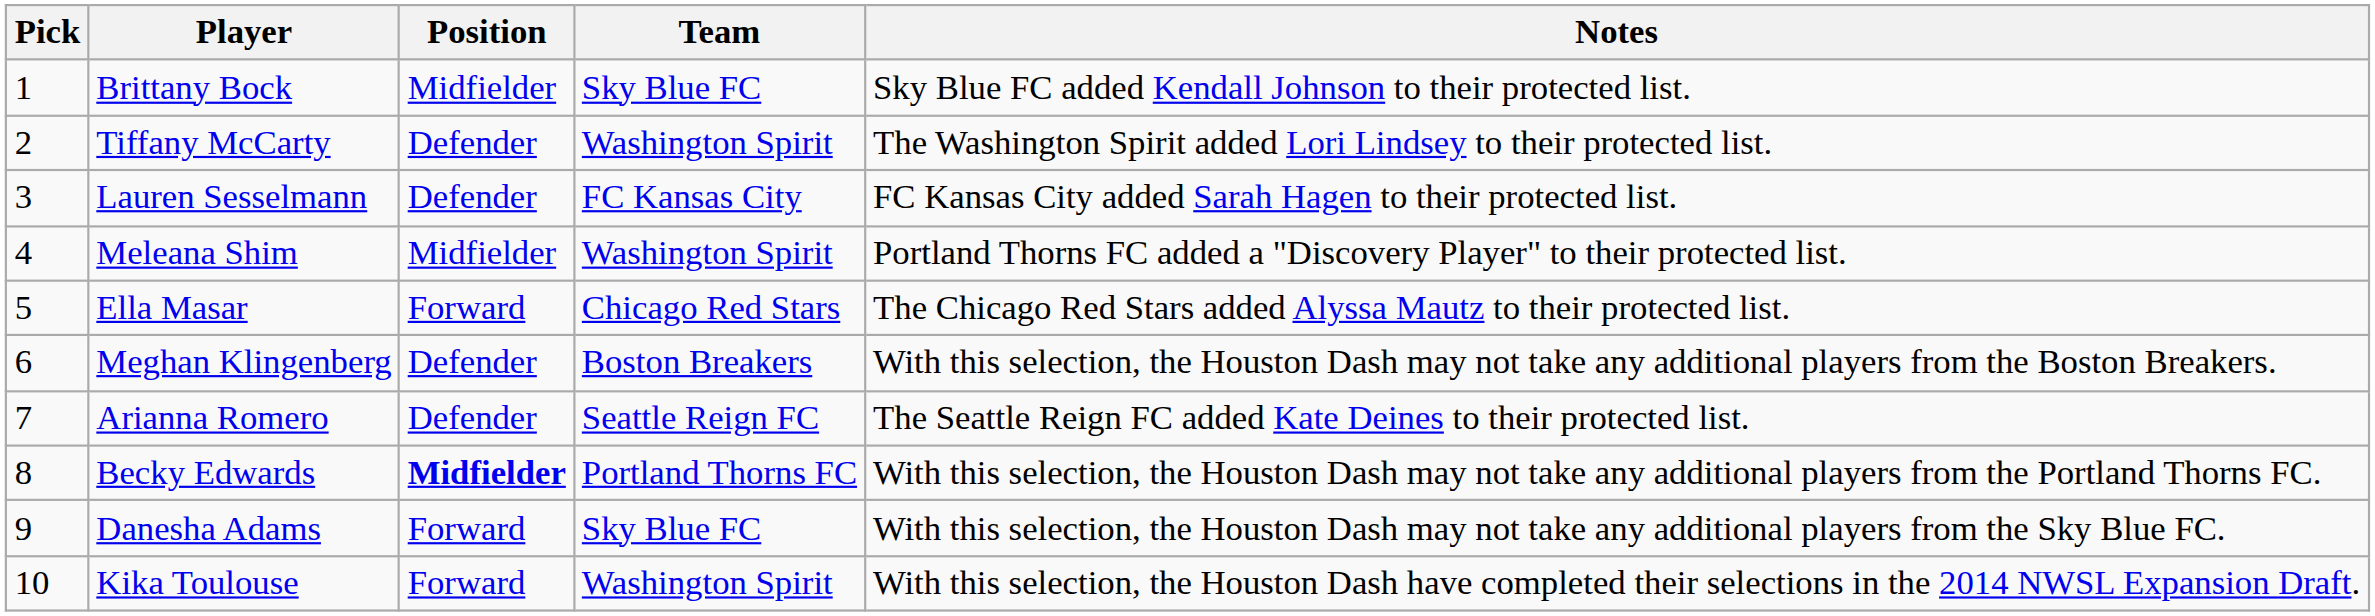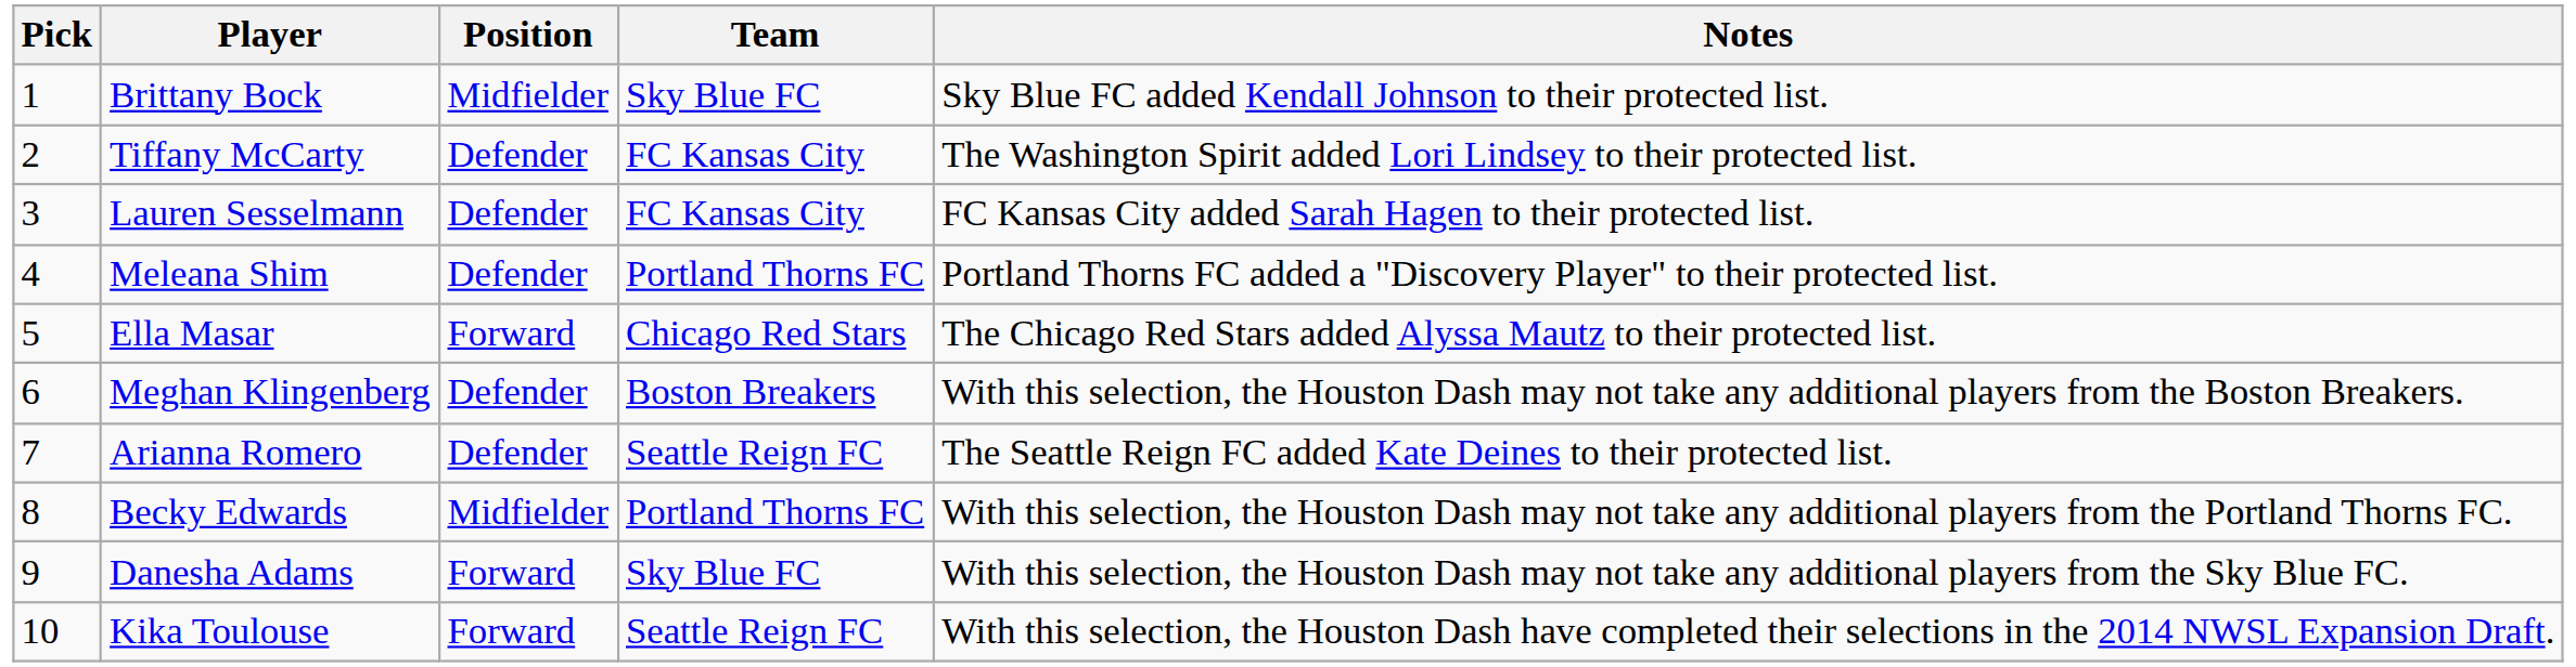 <table class="wikitable" style="margin:auto;">
 <tr>
 <th>Pick</th>
 <th>Player</th>
 <th>Position</th>
 <th>Team</th>
 <th>Notes</th>
 </tr>
 <tr>
 <td>1</td>
 <td><a href='#'>Brittany Bock</a></td>
 <td><a href='#'>Midfielder</a></td>
 <td><a href='#'>Sky Blue FC</a></td>
 <td>Sky Blue FC added <a href='#'>Kendall Johnson</a> to their protected list.</td>
 </tr>
 <tr>
 <td>2</td>
 <td><a href='#'>Tiffany McCarty</a></td>
 <td><a href='#'>Defender</a></td>
-<td><a href='#'>Washington Spirit</a></td>
+<td><a href='#'>FC Kansas City</a></td>
 <td>The Washington Spirit added <a href='#'>Lori Lindsey</a> to their protected list.</td>
 </tr>
 <tr>
 <td>3</td>
 <td><a href='#'>Lauren Sesselmann</a></td>
 <td><a href='#'>Defender</a></td>
 <td><a href='#'>FC Kansas City</a></td>
 <td>FC Kansas City added <a href='#'>Sarah Hagen</a> to their protected list.</td>
 </tr>
 <tr>
 <td>4</td>
 <td><a href='#'>Meleana Shim</a></td>
-<td><a href='#'>Midfielder</a></td>
-<td><a href='#'>Washington Spirit</a></td>
+<td><a href='#'>Defender</a></td>
+<td><a href='#'>Portland Thorns FC</a></td>
 <td>Portland Thorns FC added a "Discovery Player" to their protected list.</td>
 </tr>
 <tr>
 <td>5</td>
 <td><a href='#'>Ella Masar</a></td>
 <td><a href='#'>Forward</a></td>
 <td><a href='#'>Chicago Red Stars</a></td>
 <td>The Chicago Red Stars added <a href='#'>Alyssa Mautz</a> to their protected list.</td>
 </tr>
 <tr>
 <td>6</td>
 <td><a href='#'>Meghan Klingenberg</a></td>
 <td><a href='#'>Defender</a></td>
 <td><a href='#'>Boston Breakers</a></td>
 <td>With this selection, the Houston Dash may not take any additional players from the Boston Breakers.</td>
 </tr>
 <tr>
 <td>7</td>
 <td><a href='#'>Arianna Romero</a></td>
 <td><a href='#'>Defender</a></td>
 <td><a href='#'>Seattle Reign FC</a></td>
 <td>The Seattle Reign FC added <a href='#'>Kate Deines</a> to their protected list.</td>
 </tr>
 <tr>
 <td>8</td>
 <td><a href='#'>Becky Edwards</a></td>
-<td><strong><a href='#'>Midfielder</a></strong></td>
+<td><a href='#'>Midfielder</a></td>
 <td><a href='#'>Portland Thorns FC</a></td>
 <td>With this selection, the Houston Dash may not take any additional players from the Portland Thorns FC.</td>
 </tr>
 <tr>
 <td>9</td>
 <td><a href='#'>Danesha Adams</a></td>
 <td><a href='#'>Forward</a></td>
 <td><a href='#'>Sky Blue FC</a></td>
 <td>With this selection, the Houston Dash may not take any additional players from the Sky Blue FC.</td>
 </tr>
 <tr>
 <td>10</td>
 <td><a href='#'>Kika Toulouse</a></td>
 <td><a href='#'>Forward</a></td>
-<td><a href='#'>Washington Spirit</a></td>
+<td><a href='#'>Seattle Reign FC</a></td>
 <td>With this selection, the Houston Dash have completed their selections in the <a href='#'>2014 NWSL Expansion Draft</a>.</td>
 </tr>
 </table>
